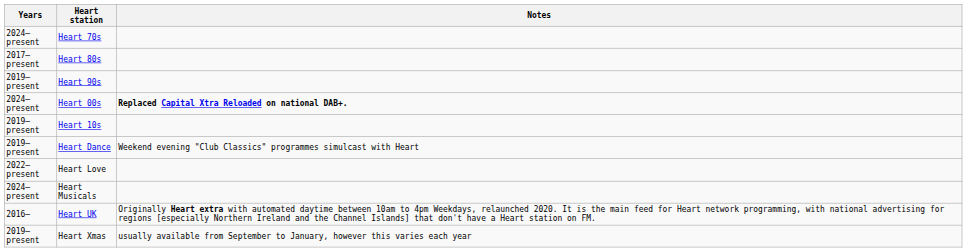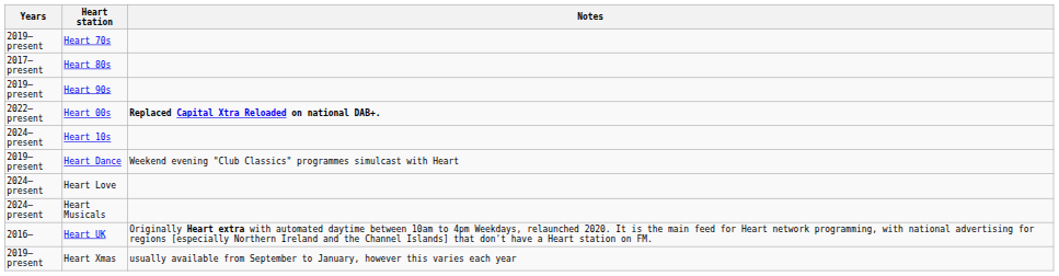 <table class="wikitable">
 <tr>
 <th>Years</th>
 <th>Heart station</th>
 <th>Notes</th>
 </tr>
 <tr>
-<td>2024–present</td>
+<td>2019–present</td>
 <td><a href='#'>Heart 70s</a></td>
 <td></td>
 </tr>
 <tr>
 <td>2017–present</td>
 <td><a href='#'>Heart 80s</a></td>
 <td></td>
 </tr>
 <tr>
 <td>2019–present</td>
 <td><a href='#'>Heart 90s</a></td>
 <td></td>
 </tr>
 <tr>
-<td>2024–present</td>
+<td>2022–present</td>
 <td><a href='#'>Heart 00s</a></td>
 <td><strong>Replaced <a href='#'>Capital Xtra Reloaded</a> on national DAB+.</strong></td>
 </tr>
 <tr>
-<td>2019–present</td>
+<td>2024–present</td>
 <td><a href='#'>Heart 10s</a></td>
 <td></td>
 </tr>
 <tr>
 <td>2019–present</td>
 <td><a href='#'>Heart Dance</a></td>
 <td>Weekend evening "Club Classics" programmes simulcast with Heart</td>
 </tr>
 <tr>
-<td>2022–present</td>
+<td>2024–present</td>
 <td>Heart Love</td>
 <td></td>
 </tr>
 <tr>
 <td>2024–present</td>
 <td>Heart Musicals</td>
 <td></td>
 </tr>
 <tr>
 <td>2016–</td>
 <td><a href='#'>Heart UK</a></td>
 <td>Originally <strong>Heart extra</strong> with automated daytime between 10am to 4pm Weekdays, relaunched 2020. It is the main feed for Heart network programming, with national advertising for regions [especially Northern Ireland and the Channel Islands] that don't have a Heart station on FM.</td>
 </tr>
 <tr>
 <td>2019–present</td>
 <td>Heart Xmas</td>
 <td>usually available from September to January, however this varies each year</td>
 </tr>
 </table>
